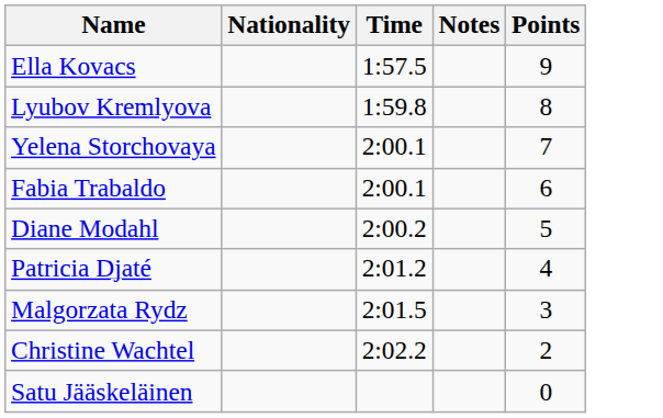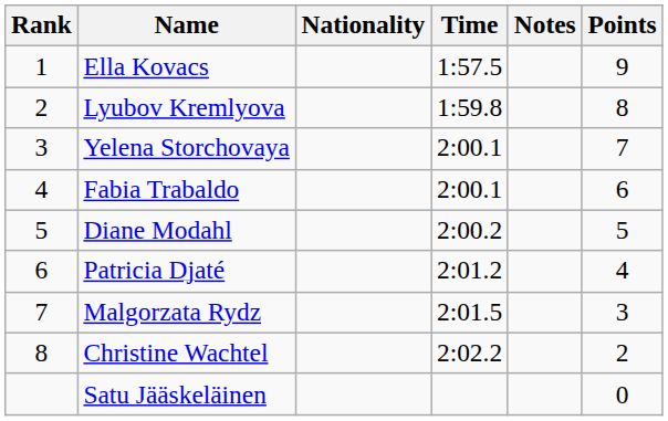 <table class="wikitable sortable" style="text-align:center">
 <tr>
+<th>Rank</th>
 <th>Name</th>
 <th>Nationality</th>
 <th>Time</th>
 <th>Notes</th>
 <th>Points</th>
 </tr>
 <tr>
+<td>1</td>
 <td align=left><a href='#'>Ella Kovacs</a></td>
 <td align=left></td>
 <td>1:57.5</td>
 <td></td>
 <td>9</td>
 </tr>
 <tr>
+<td>2</td>
 <td align=left><a href='#'>Lyubov Kremlyova</a></td>
 <td align=left></td>
 <td>1:59.8</td>
 <td></td>
 <td>8</td>
 </tr>
 <tr>
+<td>3</td>
 <td align=left><a href='#'>Yelena Storchovaya</a></td>
 <td align=left></td>
 <td>2:00.1</td>
 <td></td>
 <td>7</td>
 </tr>
 <tr>
+<td>4</td>
 <td align=left><a href='#'>Fabia Trabaldo</a></td>
 <td align=left></td>
 <td>2:00.1</td>
 <td></td>
 <td>6</td>
 </tr>
 <tr>
+<td>5</td>
 <td align=left><a href='#'>Diane Modahl</a></td>
 <td align=left></td>
 <td>2:00.2</td>
 <td></td>
 <td>5</td>
 </tr>
 <tr>
+<td>6</td>
 <td align=left><a href='#'>Patricia Djaté</a></td>
 <td align=left></td>
 <td>2:01.2</td>
 <td></td>
 <td>4</td>
 </tr>
 <tr>
+<td>7</td>
 <td align=left><a href='#'>Malgorzata Rydz</a></td>
 <td align=left></td>
 <td>2:01.5</td>
 <td></td>
 <td>3</td>
 </tr>
 <tr>
+<td>8</td>
 <td align=left><a href='#'>Christine Wachtel</a></td>
 <td align=left></td>
 <td>2:02.2</td>
 <td></td>
 <td>2</td>
 </tr>
 <tr>
+<td></td>
 <td align=left><a href='#'>Satu Jääskeläinen</a></td>
 <td align=left></td>
 <td></td>
 <td></td>
 <td>0</td>
 </tr>
 </table>
